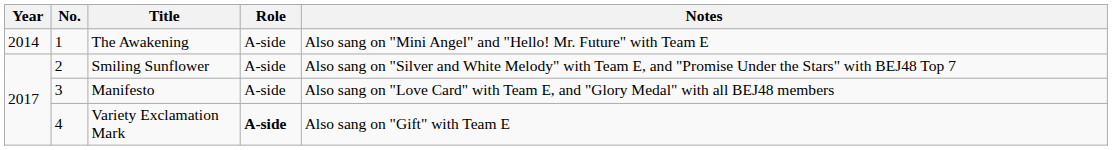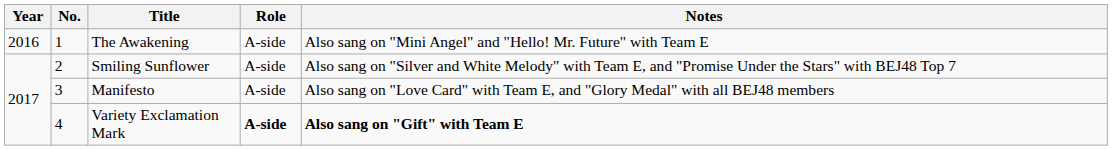 <table class="wikitable sortable" style="width:90%;">
 <tr>
 <th>Year</th>
 <th data-sort-type="number">No.</th>
 <th style="width:150px;">Title</th>
 <th>Role</th>
 <th class="unsortable">Notes</th>
 </tr>
 <tr>
-<td>2014</td>
+<td>2016</td>
 <td>1</td>
 <td>The Awakening</td>
 <td>A-side</td>
 <td>Also sang on "Mini Angel" and "Hello! Mr. Future" with Team E</td>
 </tr>
 <tr>
 <td rowspan="3">2017</td>
 <td>2</td>
 <td>Smiling Sunflower</td>
 <td>A-side</td>
 <td>Also sang on "Silver and White Melody" with Team E, and "Promise Under the Stars" with BEJ48 Top 7</td>
 </tr>
 <tr>
 <td>3</td>
 <td>Manifesto</td>
 <td>A-side</td>
 <td>Also sang on "Love Card" with Team E, and "Glory Medal" with all BEJ48 members</td>
 </tr>
 <tr>
 <td>4</td>
 <td>Variety Exclamation Mark</td>
 <td><strong>A-side</strong></td>
-<td>Also sang on "Gift" with Team E</td>
+<td><strong>Also sang on "Gift" with Team E</strong></td>
 </tr>
 </table>
